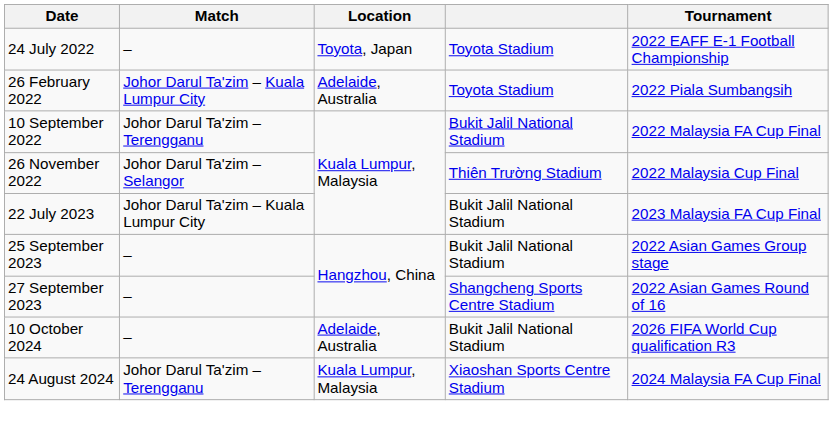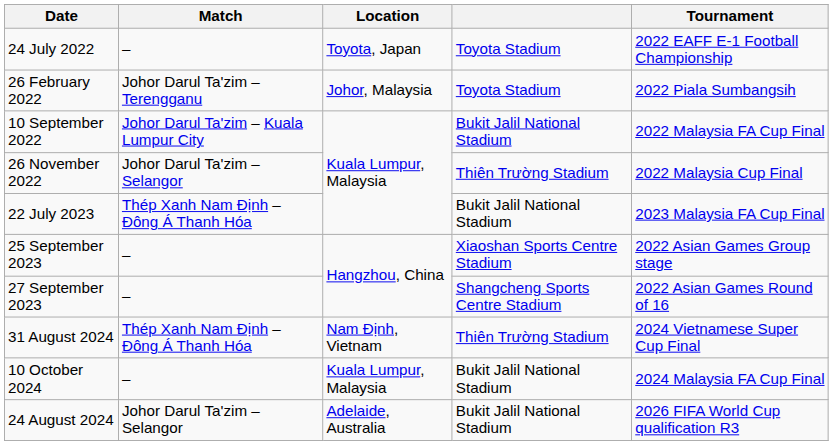 <table class="wikitable">
 <tr>
 <th>Date</th>
 <th>Match</th>
 <th>Location</th>
 <th></th>
 <th>Tournament</th>
 </tr>
 <tr>
 <td>24 July 2022</td>
 <td> – </td>
 <td><a href='#'>Toyota</a>, Japan</td>
 <td><a href='#'>Toyota Stadium</a></td>
 <td><a href='#'>2022 EAFF E-1 Football Championship</a></td>
 </tr>
 <tr>
 <td>26 February 2022</td>
-<td><a href='#'>Johor Darul Ta'zim</a> – <a href='#'>Kuala Lumpur City</a></td>
-<td><a href='#'>Adelaide</a>, Australia</td>
+<td>Johor Darul Ta'zim – <a href='#'>Terengganu</a></td>
+<td><a href='#'>Johor</a>, Malaysia</td>
 <td><a href='#'>Toyota Stadium</a></td>
 <td><a href='#'>2022 Piala Sumbangsih</a></td>
 </tr>
 <tr>
 <td>10 September 2022</td>
-<td>Johor Darul Ta'zim – <a href='#'>Terengganu</a></td>
+<td><a href='#'>Johor Darul Ta'zim</a> – <a href='#'>Kuala Lumpur City</a></td>
 <td rowspan="3"><a href='#'>Kuala Lumpur</a>, Malaysia</td>
 <td><a href='#'>Bukit Jalil National Stadium</a></td>
 <td><a href='#'>2022 Malaysia FA Cup Final</a></td>
 </tr>
 <tr>
 <td>26 November 2022</td>
 <td>Johor Darul Ta'zim – <a href='#'>Selangor</a></td>
 <td><a href='#'>Thiên Trường Stadium</a></td>
 <td><a href='#'>2022 Malaysia Cup Final</a></td>
 </tr>
 <tr>
 <td>22 July 2023</td>
-<td>Johor Darul Ta'zim – Kuala Lumpur City</td>
+<td><a href='#'>Thép Xanh Nam Định</a> – <a href='#'>Đông Á Thanh Hóa</a></td>
 <td>Bukit Jalil National Stadium</td>
 <td><a href='#'>2023 Malaysia FA Cup Final</a></td>
 </tr>
 <tr>
 <td>25 September 2023</td>
 <td> – </td>
 <td rowspan="2"><a href='#'>Hangzhou</a>, China</td>
-<td>Bukit Jalil National Stadium</td>
+<td><a href='#'>Xiaoshan Sports Centre Stadium</a></td>
 <td><a href='#'>2022 Asian Games Group stage</a></td>
 </tr>
 <tr>
 <td>27 September 2023</td>
 <td> – </td>
 <td><a href='#'>Shangcheng Sports Centre Stadium</a></td>
 <td><a href='#'>2022 Asian Games Round of 16</a></td>
 </tr>
 <tr>
+<td>31 August 2024</td>
+<td><a href='#'>Thép Xanh Nam Định</a> – <a href='#'>Đông Á Thanh Hóa</a></td>
+<td><a href='#'>Nam Định</a>, Vietnam</td>
+<td><a href='#'>Thiên Trường Stadium</a></td>
+<td><a href='#'>2024 Vietnamese Super Cup Final</a></td>
+</tr>
+<tr>
 <td>10 October 2024</td>
 <td> – </td>
+<td><a href='#'>Kuala Lumpur</a>, Malaysia</td>
+<td>Bukit Jalil National Stadium</td>
+<td><a href='#'>2024 Malaysia FA Cup Final</a></td>
+</tr>
+<tr>
+<td>24 August 2024</td>
+<td>Johor Darul Ta'zim – Selangor</td>
 <td><a href='#'>Adelaide</a>, Australia</td>
 <td>Bukit Jalil National Stadium</td>
 <td><a href='#'>2026 FIFA World Cup qualification R3</a></td>
 </tr>
-<tr>
-<td>24 August 2024</td>
-<td>Johor Darul Ta'zim – <a href='#'>Terengganu</a></td>
-<td><a href='#'>Kuala Lumpur</a>, Malaysia</td>
-<td><a href='#'>Xiaoshan Sports Centre Stadium</a></td>
-<td><a href='#'>2024 Malaysia FA Cup Final</a></td>
-</tr>
 </table>
